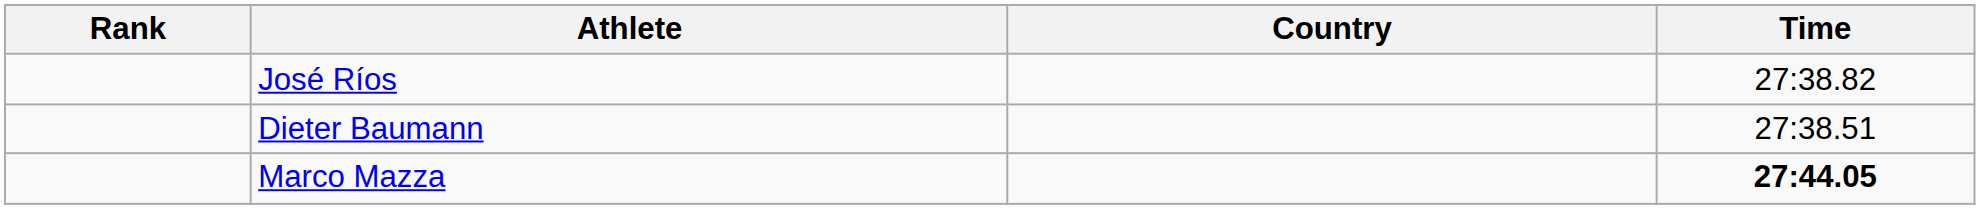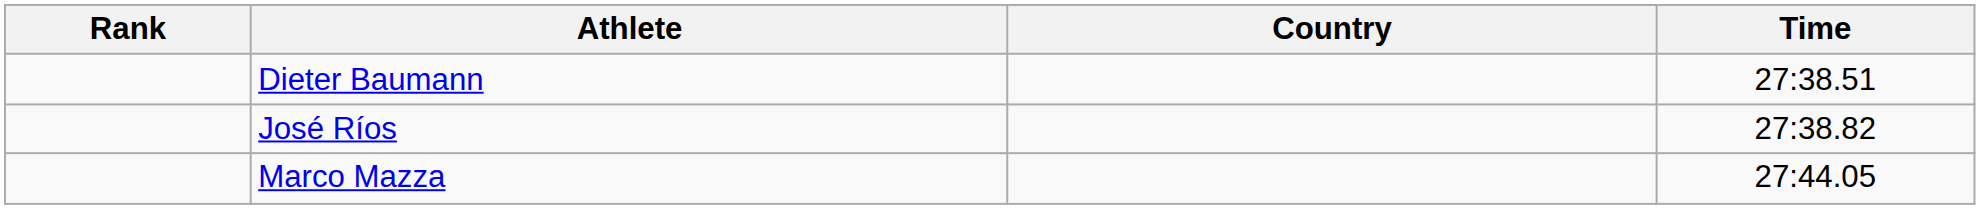 <table class="wikitable" width=80% style="font-size:100%; text-align:left;">
 <tr>
 <th width = 60>Rank</th>
 <th width = 200>Athlete</th>
 <th width = 170>Country</th>
 <th width = 80>Time</th>
 </tr>
 <tr>
 <td align=center></td>
+<td><a href='#'>Dieter Baumann</a></td>
+<td></td>
+<td align=center>27:38.51</td>
+</tr>
+<tr>
+<td align=center></td>
 <td><a href='#'>José Ríos</a></td>
 <td></td>
 <td align=center>27:38.82</td>
 </tr>
 <tr>
 <td align=center></td>
-<td><a href='#'>Dieter Baumann</a></td>
-<td></td>
-<td align=center>27:38.51</td>
-</tr>
-<tr>
-<td align=center></td>
 <td><a href='#'>Marco Mazza</a></td>
 <td></td>
-<td align=center><strong>27:44.05</strong></td>
+<td align=center>27:44.05</td>
 </tr>
 </table>
